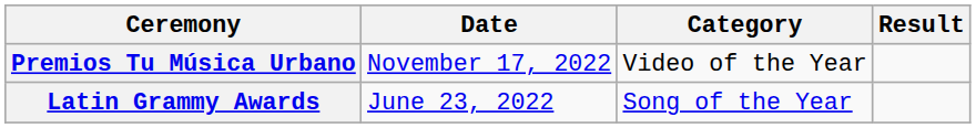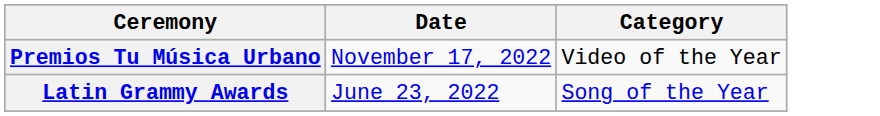 <table class="wikitable plainrowheaders">
 <tr>
 <th>Ceremony</th>
 <th>Date</th>
 <th>Category</th>
-<th>Result</th>
 </tr>
 <tr>
 <th scope="row"><a href='#'>Premios Tu Música Urbano</a></th>
 <td><a href='#'>November 17, 2022</a></td>
 <td>Video of the Year</td>
-<td></td>
 </tr>
 <tr>
 <th scope="row"><a href='#'>Latin Grammy Awards</a></th>
 <td><a href='#'>June 23, 2022</a></td>
 <td><a href='#'>Song of the Year</a></td>
-<td></td>
 </tr>
 </table>
